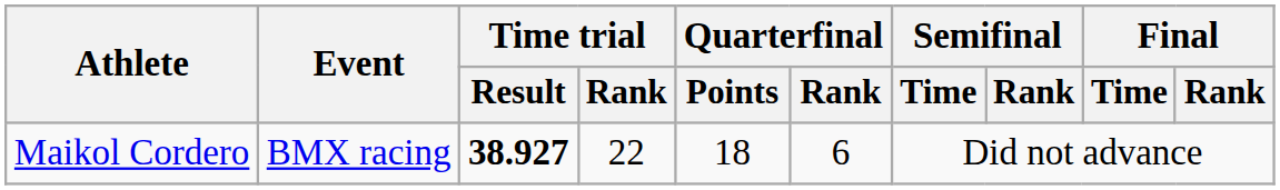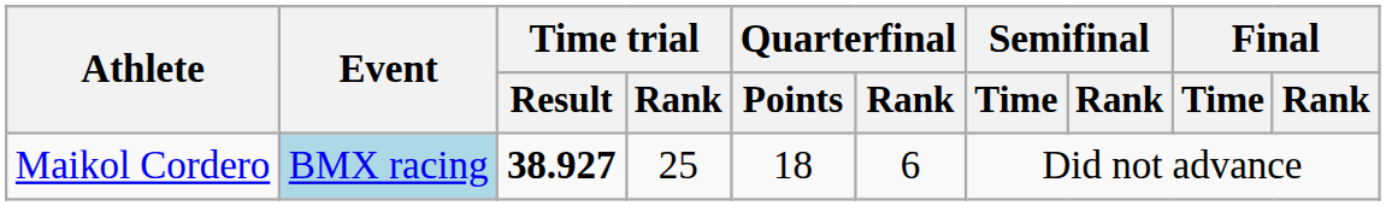 <table class="wikitable" style="font-size:90%">
 <tr>
 <th rowspan=2>Athlete</th>
 <th rowspan=2>Event</th>
 <th colspan="2">Time trial</th>
 <th colspan="2">Quarterfinal</th>
 <th colspan="2">Semifinal</th>
 <th colspan="2">Final</th>
 </tr>
 <tr style="font-size:95%">
 <th>Result</th>
 <th>Rank</th>
 <th>Points</th>
 <th>Rank</th>
 <th>Time</th>
 <th>Rank</th>
 <th>Time</th>
 <th>Rank</th>
 </tr>
 <tr align=center>
 <td align=left><a href='#'>Maikol Cordero</a></td>
-<td align=left><a href='#'>BMX racing</a></td>
+<td align=left style="background: lightblue;"><a href='#'>BMX racing</a></td>
 <td><strong>38.927</strong></td>
-<td>22</td>
+<td>25</td>
 <td>18</td>
 <td>6</td>
 <td colspan="4">Did not advance</td>
 </tr>
 </table>
